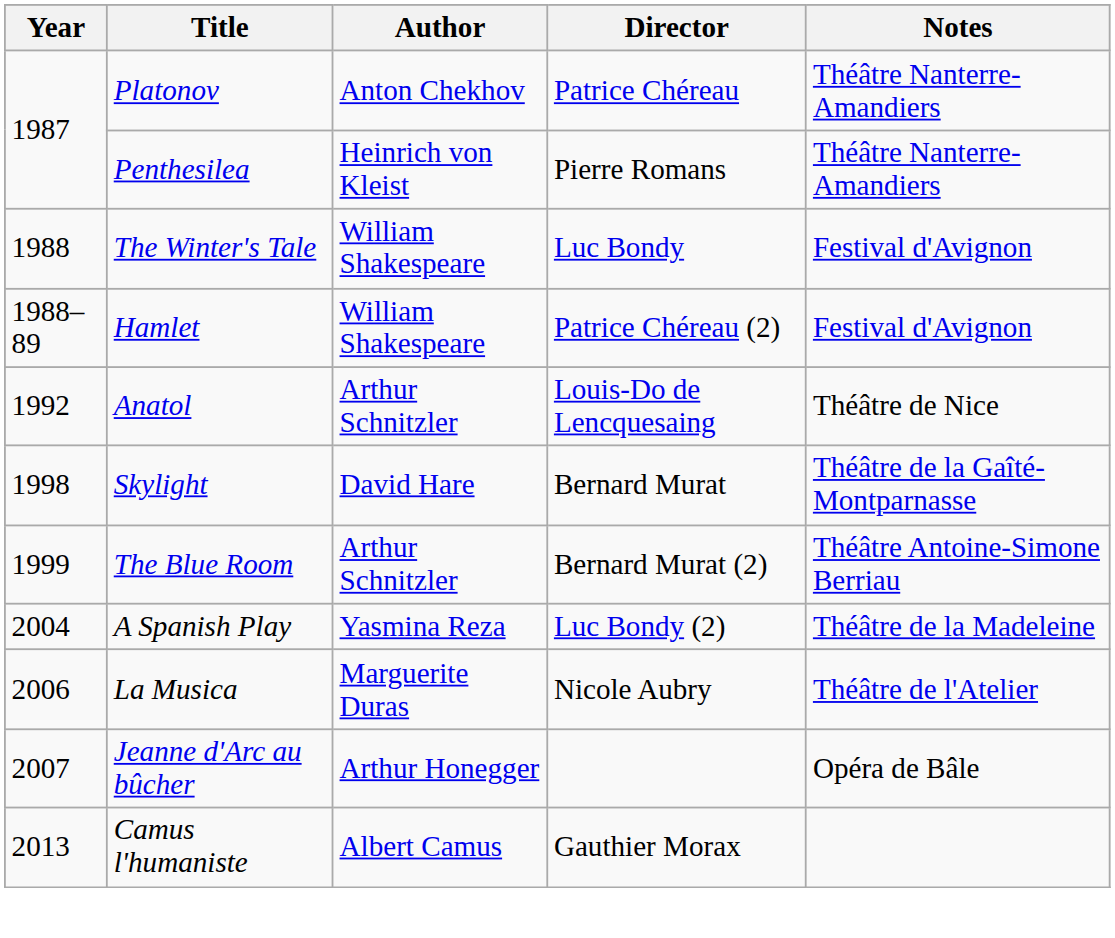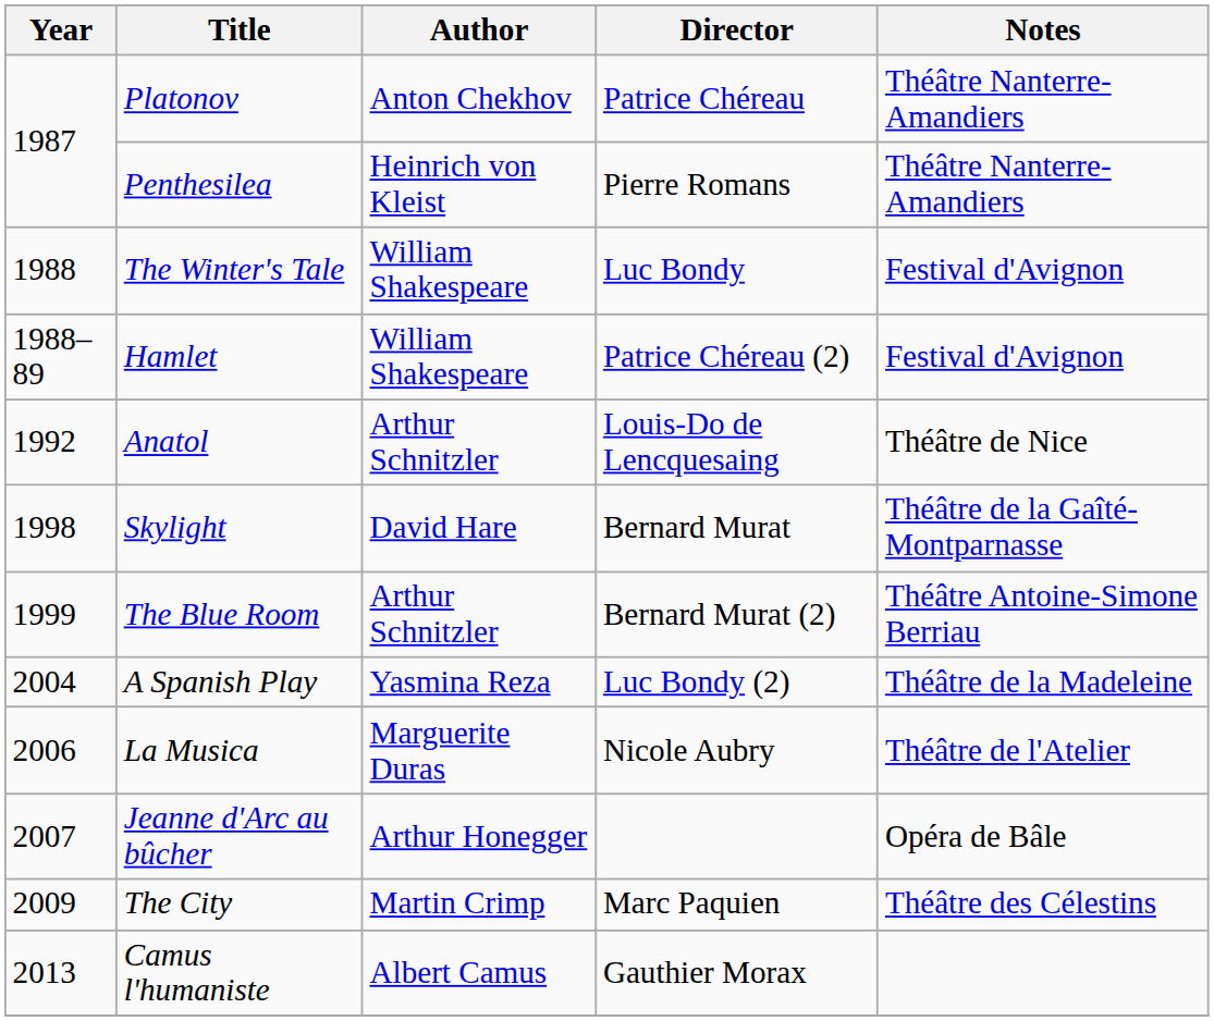 <table class="wikitable sortable">
 <tr>
 <th>Year</th>
 <th>Title</th>
 <th>Author</th>
 <th>Director</th>
 <th>Notes</th>
 </tr>
 <tr>
 <td rowspan=2>1987</td>
 <td><em><a href='#'>Platonov</a></em></td>
 <td><a href='#'>Anton Chekhov</a></td>
 <td><a href='#'>Patrice Chéreau</a></td>
 <td><a href='#'>Théâtre Nanterre-Amandiers</a></td>
 </tr>
 <tr>
 <td><em><a href='#'>Penthesilea</a></em></td>
 <td><a href='#'>Heinrich von Kleist</a></td>
 <td>Pierre Romans</td>
 <td><a href='#'>Théâtre Nanterre-Amandiers</a></td>
 </tr>
 <tr>
 <td rowspan=1>1988</td>
 <td><em><a href='#'>The Winter's Tale</a></em></td>
 <td><a href='#'>William Shakespeare</a></td>
 <td><a href='#'>Luc Bondy</a></td>
 <td><a href='#'>Festival d'Avignon</a></td>
 </tr>
 <tr>
 <td rowspan=1>1988–89</td>
 <td><em><a href='#'>Hamlet</a></em></td>
 <td><a href='#'>William Shakespeare</a></td>
 <td><a href='#'>Patrice Chéreau</a> (2)</td>
 <td><a href='#'>Festival d'Avignon</a></td>
 </tr>
 <tr>
 <td rowspan=1>1992</td>
 <td><em><a href='#'>Anatol</a></em></td>
 <td><a href='#'>Arthur Schnitzler</a></td>
 <td><a href='#'>Louis-Do de Lencquesaing</a></td>
 <td>Théâtre de Nice</td>
 </tr>
 <tr>
 <td rowspan=1>1998</td>
 <td><em><a href='#'>Skylight</a></em></td>
 <td><a href='#'>David Hare</a></td>
 <td>Bernard Murat</td>
 <td><a href='#'>Théâtre de la Gaîté-Montparnasse</a></td>
 </tr>
 <tr>
 <td rowspan=1>1999</td>
 <td><em><a href='#'>The Blue Room</a></em></td>
 <td><a href='#'>Arthur Schnitzler</a></td>
 <td>Bernard Murat (2)</td>
 <td><a href='#'>Théâtre Antoine-Simone Berriau</a></td>
 </tr>
 <tr>
 <td rowspan=1>2004</td>
 <td><em>A Spanish Play</em></td>
 <td><a href='#'>Yasmina Reza</a></td>
 <td><a href='#'>Luc Bondy</a> (2)</td>
 <td><a href='#'>Théâtre de la Madeleine</a></td>
 </tr>
 <tr>
 <td rowspan=1>2006</td>
 <td><em>La Musica</em></td>
 <td><a href='#'>Marguerite Duras</a></td>
 <td>Nicole Aubry</td>
 <td><a href='#'>Théâtre de l'Atelier</a></td>
 </tr>
 <tr>
 <td rowspan=1>2007</td>
 <td><em><a href='#'>Jeanne d'Arc au bûcher</a></em></td>
 <td><a href='#'>Arthur Honegger</a></td>
 <td></td>
 <td>Opéra de Bâle</td>
 </tr>
 <tr>
+<td rowspan=1>2009</td>
+<td><em>The City</em></td>
+<td><a href='#'>Martin Crimp</a></td>
+<td>Marc Paquien</td>
+<td><a href='#'>Théâtre des Célestins</a></td>
+</tr>
+<tr>
 <td rowspan=1>2013</td>
 <td><em>Camus l'humaniste</em></td>
 <td><a href='#'>Albert Camus</a></td>
 <td>Gauthier Morax</td>
 <td></td>
 </tr>
 <tr>
 </tr>
 </table>
